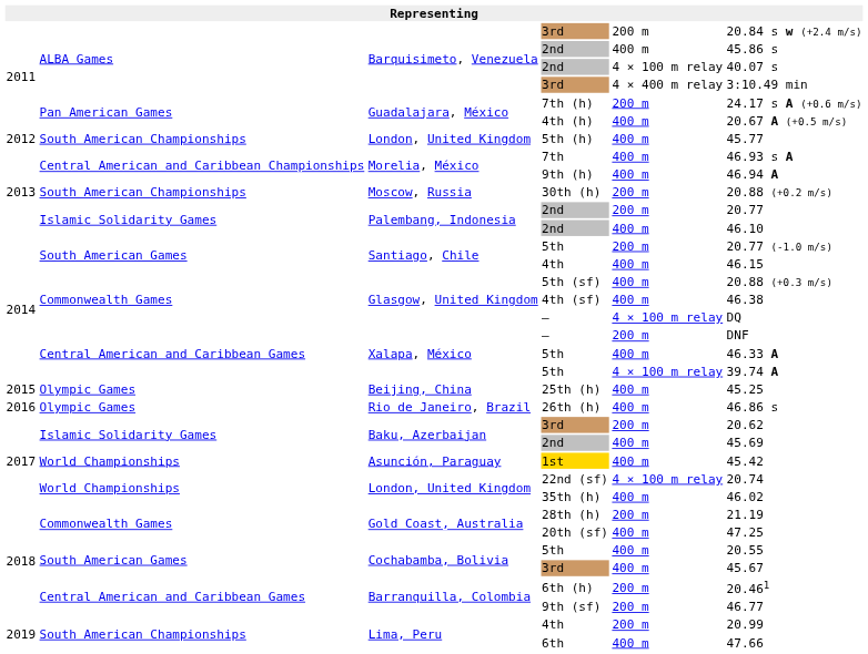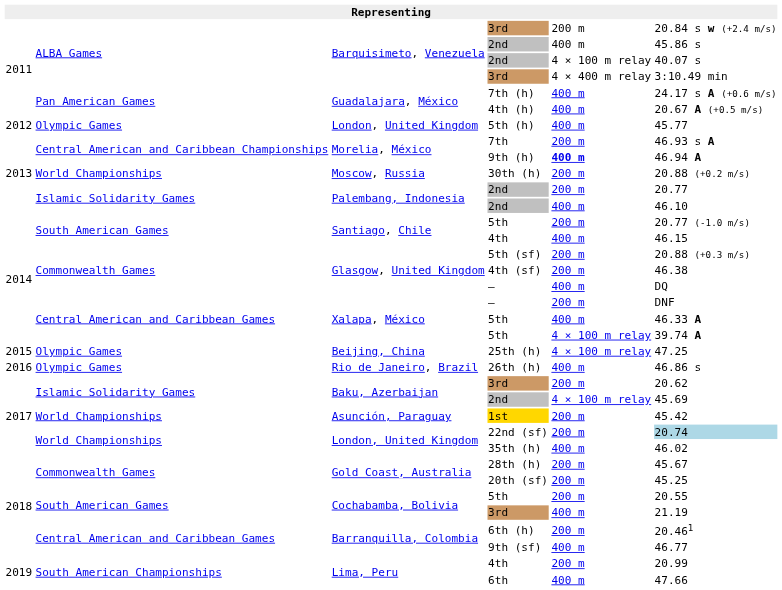 <table>
 <tr>
 <th bgcolor="#eeeeee" colspan="6">Representing </th>
 </tr>
 <tr>
 <td rowspan=6>2011</td>
 <td rowspan=4><a href='#'>ALBA Games</a></td>
 <td rowspan=4><a href='#'>Barquisimeto</a>, <a href='#'>Venezuela</a></td>
 <td bgcolor=cc9966>3rd</td>
 <td>200 m</td>
 <td>20.84 s <strong>w</strong> <small>(+2.4 m/s)</small></td>
 </tr>
 <tr>
 <td bgcolor=silver>2nd</td>
 <td>400 m</td>
 <td>45.86 s</td>
 </tr>
 <tr>
 <td bgcolor=silver>2nd</td>
 <td>4 × 100 m relay</td>
 <td>40.07 s</td>
 </tr>
 <tr>
 <td bgcolor=cc9966>3rd</td>
 <td>4 × 400 m relay</td>
 <td>3:10.49 min</td>
 </tr>
 <tr>
 <td rowspan=2><a href='#'>Pan American Games</a></td>
 <td rowspan=2><a href='#'>Guadalajara</a>, <a href='#'>México</a></td>
 <td>7th (h)</td>
-<td><a href='#'>200 m</a></td>
+<td><a href='#'>400 m</a></td>
 <td>24.17 s <strong>A</strong> <small>(+0.6 m/s)</small></td>
 </tr>
 <tr>
 <td>4th (h)</td>
 <td><a href='#'>400 m</a></td>
 <td>20.67 <strong>A</strong> <small>(+0.5 m/s)</small></td>
 </tr>
 <tr>
 <td>2012</td>
-<td><a href='#'>South American Championships</a></td>
+<td><a href='#'>Olympic Games</a></td>
 <td><a href='#'>London</a>, <a href='#'>United Kingdom</a></td>
 <td>5th (h)</td>
 <td><a href='#'>400 m</a></td>
 <td>45.77</td>
 </tr>
 <tr>
 <td rowspan=5>2013</td>
 <td rowspan=2><a href='#'>Central American and Caribbean Championships</a></td>
 <td rowspan=2><a href='#'>Morelia</a>, <a href='#'>México</a></td>
 <td>7th</td>
-<td><a href='#'>400 m</a></td>
+<td><a href='#'>200 m</a></td>
 <td>46.93 s <strong>A</strong></td>
 </tr>
 <tr>
 <td>9th (h)</td>
-<td><a href='#'>400 m</a></td>
+<td><strong><a href='#'>400 m</a></strong></td>
 <td>46.94 <strong>A</strong></td>
 </tr>
 <tr>
-<td><a href='#'>South American Championships</a></td>
+<td><a href='#'>World Championships</a></td>
 <td><a href='#'>Moscow</a>, <a href='#'>Russia</a></td>
 <td>30th (h)</td>
 <td><a href='#'>200 m</a></td>
 <td>20.88 <small>(+0.2 m/s)</small></td>
 </tr>
 <tr>
 <td rowspan=2><a href='#'>Islamic Solidarity Games</a></td>
 <td rowspan=2><a href='#'>Palembang, Indonesia</a></td>
 <td bgcolor=silver>2nd</td>
 <td><a href='#'>200 m</a></td>
 <td>20.77</td>
 </tr>
 <tr>
 <td bgcolor=silver>2nd</td>
 <td><a href='#'>400 m</a></td>
 <td>46.10</td>
 </tr>
 <tr>
 <td rowspan=8>2014</td>
 <td rowspan=2><a href='#'>South American Games</a></td>
 <td rowspan=2><a href='#'>Santiago</a>, <a href='#'>Chile</a></td>
 <td>5th</td>
 <td><a href='#'>200 m</a></td>
 <td>20.77 <small>(-1.0 m/s)</small></td>
 </tr>
 <tr>
 <td>4th</td>
 <td><a href='#'>400 m</a></td>
 <td>46.15</td>
 </tr>
 <tr>
 <td rowspan=3><a href='#'>Commonwealth Games</a></td>
 <td rowspan=3><a href='#'>Glasgow</a>, <a href='#'>United Kingdom</a></td>
 <td>5th (sf)</td>
-<td><a href='#'>400 m</a></td>
+<td><a href='#'>200 m</a></td>
 <td>20.88 <small>(+0.3 m/s)</small></td>
 </tr>
 <tr>
 <td>4th (sf)</td>
-<td><a href='#'>400 m</a></td>
+<td><a href='#'>200 m</a></td>
 <td>46.38</td>
 </tr>
 <tr>
 <td>—</td>
-<td><a href='#'>4 × 100 m relay</a></td>
+<td><a href='#'>400 m</a></td>
 <td>DQ</td>
 </tr>
 <tr>
 <td rowspan=3><a href='#'>Central American and Caribbean Games</a></td>
 <td rowspan=3><a href='#'>Xalapa</a>, <a href='#'>México</a></td>
 <td>—</td>
 <td><a href='#'>200 m</a></td>
 <td>DNF</td>
 </tr>
 <tr>
 <td>5th</td>
 <td><a href='#'>400 m</a></td>
 <td>46.33 <strong>A</strong></td>
 </tr>
 <tr>
 <td>5th</td>
 <td><a href='#'>4 × 100 m relay</a></td>
 <td>39.74 <strong>A</strong></td>
 </tr>
 <tr>
 <td>2015</td>
 <td><a href='#'>Olympic Games</a></td>
 <td><a href='#'>Beijing, China</a></td>
 <td>25th (h)</td>
-<td><a href='#'>400 m</a></td>
-<td>45.25</td>
+<td><a href='#'>4 × 100 m relay</a></td>
+<td>47.25</td>
 </tr>
 <tr>
 <td>2016</td>
 <td><a href='#'>Olympic Games</a></td>
 <td><a href='#'>Rio de Janeiro</a>, <a href='#'>Brazil</a></td>
 <td>26th (h)</td>
 <td><a href='#'>400 m</a></td>
 <td>46.86 s</td>
 </tr>
 <tr>
 <td rowspan=5>2017</td>
 <td rowspan=2><a href='#'>Islamic Solidarity Games</a></td>
 <td rowspan=2><a href='#'>Baku, Azerbaijan</a></td>
 <td bgcolor=cc9966>3rd</td>
 <td><a href='#'>200 m</a></td>
 <td>20.62</td>
 </tr>
 <tr>
 <td bgcolor=silver>2nd</td>
-<td><a href='#'>400 m</a></td>
+<td><a href='#'>4 × 100 m relay</a></td>
 <td>45.69</td>
 </tr>
 <tr>
 <td><a href='#'>World Championships</a></td>
 <td><a href='#'>Asunción, Paraguay</a></td>
 <td bgcolor=gold>1st</td>
-<td><a href='#'>400 m</a></td>
+<td><a href='#'>200 m</a></td>
 <td>45.42</td>
 </tr>
 <tr>
 <td rowspan=2><a href='#'>World Championships</a></td>
 <td rowspan=2><a href='#'>London, United Kingdom</a></td>
 <td>22nd (sf)</td>
-<td><a href='#'>4 × 100 m relay</a></td>
-<td>20.74</td>
+<td><a href='#'>200 m</a></td>
+<td style="background: lightblue;">20.74</td>
 </tr>
 <tr>
 <td>35th (h)</td>
 <td><a href='#'>400 m</a></td>
 <td>46.02</td>
 </tr>
 <tr>
 <td rowspan=6>2018</td>
 <td rowspan=2><a href='#'>Commonwealth Games</a></td>
 <td rowspan=2><a href='#'>Gold Coast, Australia</a></td>
 <td>28th (h)</td>
 <td><a href='#'>200 m</a></td>
-<td>21.19</td>
+<td>45.67</td>
 </tr>
 <tr>
 <td>20th (sf)</td>
-<td><a href='#'>400 m</a></td>
-<td>47.25</td>
+<td><a href='#'>200 m</a></td>
+<td>45.25</td>
 </tr>
 <tr>
 <td rowspan=2><a href='#'>South American Games</a></td>
 <td rowspan=2><a href='#'>Cochabamba, Bolivia</a></td>
 <td>5th</td>
-<td><a href='#'>400 m</a></td>
+<td><a href='#'>200 m</a></td>
 <td>20.55</td>
 </tr>
 <tr>
 <td bgcolor=cc9966>3rd</td>
 <td><a href='#'>400 m</a></td>
-<td>45.67</td>
+<td>21.19</td>
 </tr>
 <tr>
 <td rowspan=2><a href='#'>Central American and Caribbean Games</a></td>
 <td rowspan=2><a href='#'>Barranquilla, Colombia</a></td>
 <td>6th (h)</td>
 <td><a href='#'>200 m</a></td>
 <td>20.46<sup>1</sup></td>
 </tr>
 <tr>
 <td>9th (sf)</td>
-<td><a href='#'>200 m</a></td>
+<td><a href='#'>400 m</a></td>
 <td>46.77</td>
 </tr>
 <tr>
 <td rowspan=2>2019</td>
 <td rowspan=2><a href='#'>South American Championships</a></td>
 <td rowspan=2><a href='#'>Lima, Peru</a></td>
 <td>4th</td>
 <td><a href='#'>200 m</a></td>
 <td>20.99</td>
 </tr>
 <tr>
 <td>6th</td>
 <td><a href='#'>400 m</a></td>
 <td>47.66</td>
 </tr>
 </table>
